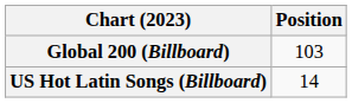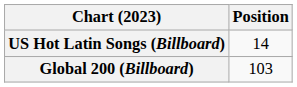 <table class="wikitable sortable plainrowheaders" style="text-align:center">
 <tr>
 <th scope="col">Chart (2023)</th>
 <th scope="col">Position</th>
 </tr>
 <tr>
+<th scope="row">US Hot Latin Songs (<em>Billboard</em>)</th>
+<td>14</td>
+</tr>
+<tr>
 <th scope="row">Global 200 (<em>Billboard</em>)</th>
 <td>103</td>
 </tr>
-<tr>
-<th scope="row">US Hot Latin Songs (<em>Billboard</em>)</th>
-<td>14</td>
-</tr>
 </table>
